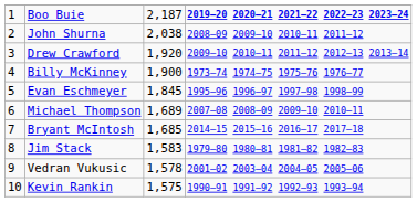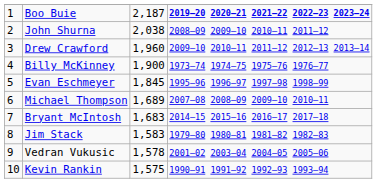 <table class="wikitable">
 <tr>
 </tr>
 <tr>
 <td>1</td>
 <td><a href='#'>Boo Buie</a></td>
 <td>2,187</td>
 <td style="font-size:80%;"><strong><a href='#'>2019–20</a> <a href='#'>2020–21</a> <a href='#'>2021–22</a> <a href='#'>2022–23</a> <a href='#'>2023–24</a></strong></td>
 </tr>
 <tr>
 <td>2</td>
 <td><a href='#'>John Shurna</a></td>
 <td>2,038</td>
 <td style="font-size:80%;"><a href='#'>2008–09</a> <a href='#'>2009–10</a> <a href='#'>2010–11</a> <a href='#'>2011–12</a></td>
 </tr>
 <tr>
 <td>3</td>
 <td><a href='#'>Drew Crawford</a></td>
-<td>1,920</td>
+<td>1,960</td>
 <td style="font-size:80%;"><a href='#'>2009–10</a> <a href='#'>2010–11</a> <a href='#'>2011–12</a> <a href='#'>2012–13</a> <a href='#'>2013–14</a></td>
 </tr>
 <tr>
 <td>4</td>
 <td><a href='#'>Billy McKinney</a></td>
 <td>1,900</td>
 <td style="font-size:80%;"><a href='#'>1973–74</a> <a href='#'>1974–75</a> <a href='#'>1975–76</a> <a href='#'>1976–77</a></td>
 </tr>
 <tr>
 <td>5</td>
 <td><a href='#'>Evan Eschmeyer</a></td>
 <td>1,845</td>
 <td style="font-size:80%;"><a href='#'>1995–96</a> <a href='#'>1996–97</a> <a href='#'>1997–98</a> <a href='#'>1998–99</a></td>
 </tr>
 <tr>
 <td>6</td>
 <td><a href='#'>Michael Thompson</a></td>
 <td>1,689</td>
 <td style="font-size:80%;"><a href='#'>2007–08</a> <a href='#'>2008–09</a> <a href='#'>2009–10</a> <a href='#'>2010–11</a></td>
 </tr>
 <tr>
 <td>7</td>
 <td><a href='#'>Bryant McIntosh</a></td>
-<td>1,685</td>
+<td>1,683</td>
 <td style="font-size:80%;"><a href='#'>2014–15</a> <a href='#'>2015–16</a> <a href='#'>2016–17</a> <a href='#'>2017–18</a></td>
 </tr>
 <tr>
 <td>8</td>
 <td><a href='#'>Jim Stack</a></td>
 <td>1,583</td>
 <td style="font-size:80%;"><a href='#'>1979–80</a> <a href='#'>1980–81</a> <a href='#'>1981–82</a> <a href='#'>1982–83</a></td>
 </tr>
 <tr>
 <td>9</td>
 <td>Vedran Vukusic</td>
 <td>1,578</td>
 <td style="font-size:80%;"><a href='#'>2001–02</a> <a href='#'>2003–04</a> <a href='#'>2004–05</a> <a href='#'>2005–06</a></td>
 </tr>
 <tr>
 <td>10</td>
 <td><a href='#'>Kevin Rankin</a></td>
 <td>1,575</td>
 <td style="font-size:80%;"><a href='#'>1990–91</a> <a href='#'>1991–92</a> <a href='#'>1992–93</a> <a href='#'>1993–94</a></td>
 </tr>
 </table>
